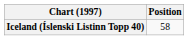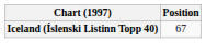 <table class="wikitable plainrowheaders" style="text-align:center">
 <tr>
 <th>Chart (1997)</th>
 <th>Position</th>
 </tr>
 <tr>
 <th scope="row">Iceland (Íslenski Listinn Topp 40)</th>
-<td>58</td>
+<td>67</td>
 </tr>
 </table>
